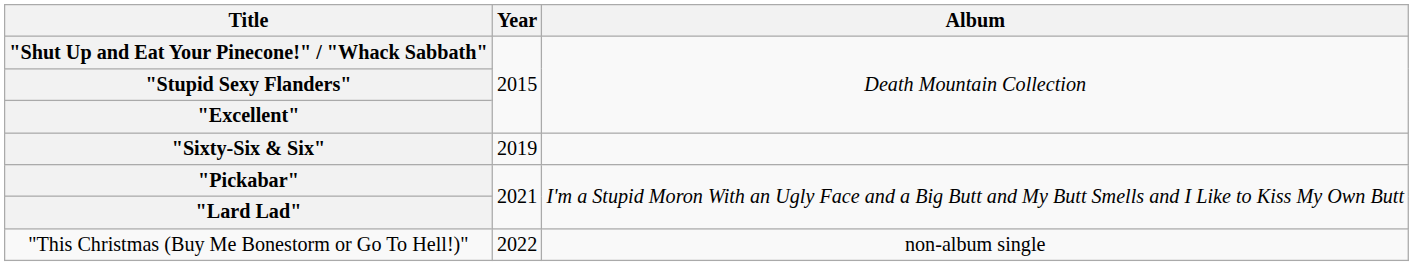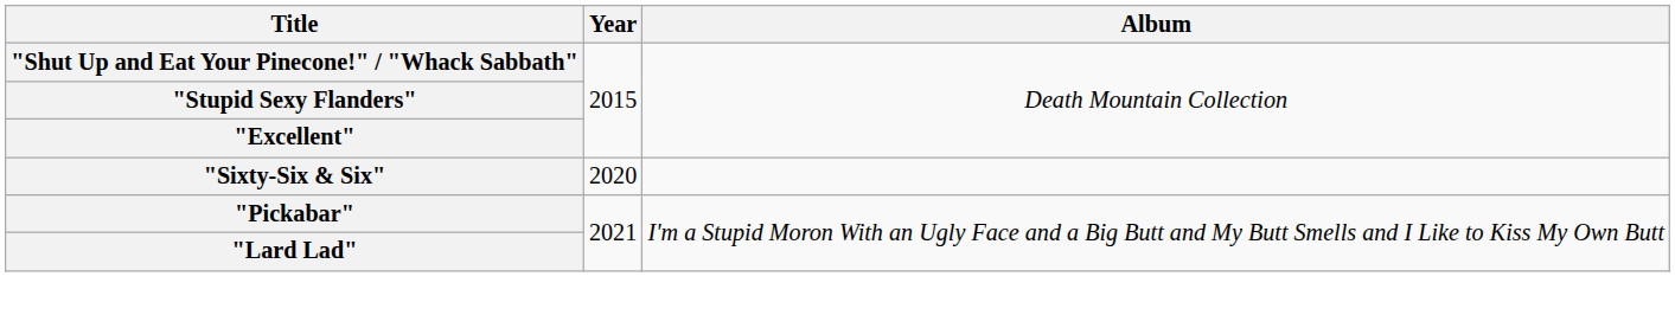 <table class="wikitable plainrowheaders" style="text-align:center;">
 <tr>
 <th>Title</th>
 <th>Year</th>
 <th>Album</th>
 </tr>
 <tr>
 <th scope="row">"Shut Up and Eat Your Pinecone!" / "Whack Sabbath"</th>
 <td rowspan="3">2015</td>
 <td rowspan="3"><em>Death Mountain Collection</em></td>
 </tr>
 <tr>
 <th scope="row">"Stupid Sexy Flanders"</th>
 </tr>
 <tr>
 <th scope="row">"Excellent"</th>
 </tr>
 <tr>
 <th scope="row">"Sixty-Six & Six"</th>
-<td>2019</td>
+<td>2020</td>
 <td></td>
 </tr>
 <tr>
 <th scope="row">"Pickabar"</th>
 <td rowspan="2">2021</td>
 <td rowspan="2"><em>I'm a Stupid Moron With an Ugly Face and a Big Butt and My Butt Smells and I Like to Kiss My Own Butt</em></td>
 </tr>
 <tr>
 <th scope="row">"Lard Lad"</th>
 </tr>
-<tr>
-<td>"This Christmas (Buy Me Bonestorm or Go To Hell!)"</td>
-<td>2022</td>
-<td>non-album single</td>
-</tr>
 </table>
